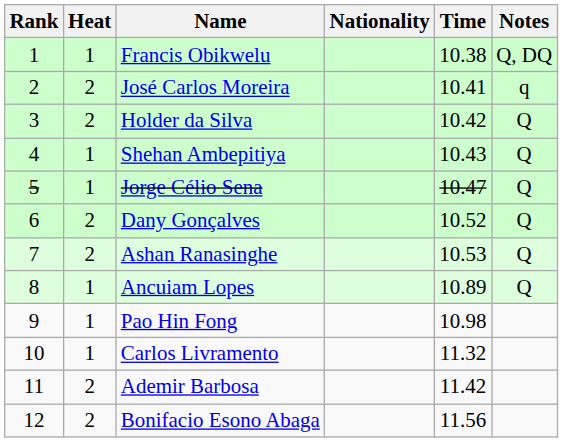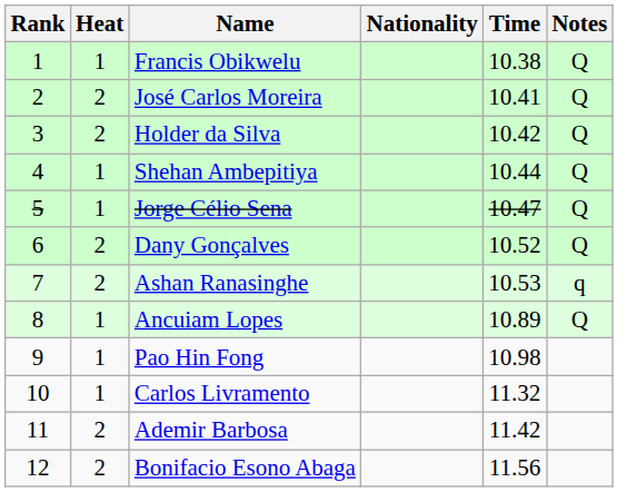 <table class="wikitable sortable" style="text-align:center">
 <tr>
 <th>Rank</th>
 <th>Heat</th>
 <th>Name</th>
 <th>Nationality</th>
 <th>Time</th>
 <th>Notes</th>
 </tr>
 <tr bgcolor=ccffcc>
 <td>1</td>
 <td>1</td>
 <td align=left><a href='#'>Francis Obikwelu</a></td>
 <td align=left></td>
 <td>10.38</td>
-<td>Q, DQ</td>
+<td>Q</td>
 </tr>
 <tr bgcolor=ccffcc>
 <td>2</td>
 <td>2</td>
 <td align=left><a href='#'>José Carlos Moreira</a></td>
 <td align=left></td>
 <td>10.41</td>
-<td>q</td>
+<td>Q</td>
 </tr>
 <tr bgcolor=ccffcc>
 <td>3</td>
 <td>2</td>
 <td align=left><a href='#'>Holder da Silva</a></td>
 <td align=left></td>
 <td>10.42</td>
 <td>Q</td>
 </tr>
 <tr bgcolor=ccffcc>
 <td>4</td>
 <td>1</td>
 <td align=left><a href='#'>Shehan Ambepitiya</a></td>
 <td align=left></td>
-<td>10.43</td>
+<td>10.44</td>
 <td>Q</td>
 </tr>
 <tr bgcolor=ccffcc>
 <td><s>5 </s></td>
 <td>1</td>
 <td align=left><s><a href='#'>Jorge Célio Sena</a></s></td>
 <td align=left><s> </s></td>
 <td><s>10.47 </s></td>
 <td>Q</td>
 </tr>
 <tr bgcolor=ccffcc>
 <td>6</td>
 <td>2</td>
 <td align=left><a href='#'>Dany Gonçalves</a></td>
 <td align=left></td>
 <td>10.52</td>
 <td>Q</td>
 </tr>
 <tr bgcolor=ddffdd>
 <td>7</td>
 <td>2</td>
 <td align=left><a href='#'>Ashan Ranasinghe</a></td>
 <td align=left></td>
 <td>10.53</td>
-<td>Q</td>
+<td>q</td>
 </tr>
 <tr bgcolor=ddffdd>
 <td>8</td>
 <td>1</td>
 <td align=left><a href='#'>Ancuiam Lopes</a></td>
 <td align=left></td>
 <td>10.89</td>
 <td>Q</td>
 </tr>
 <tr>
 <td>9</td>
 <td>1</td>
 <td align=left><a href='#'>Pao Hin Fong</a></td>
 <td align=left></td>
 <td>10.98</td>
 <td></td>
 </tr>
 <tr>
 <td>10</td>
 <td>1</td>
 <td align=left><a href='#'>Carlos Livramento</a></td>
 <td align=left></td>
 <td>11.32</td>
 <td></td>
 </tr>
 <tr>
 <td>11</td>
 <td>2</td>
 <td align=left><a href='#'>Ademir Barbosa</a></td>
 <td align=left></td>
 <td>11.42</td>
 <td></td>
 </tr>
 <tr>
 <td>12</td>
 <td>2</td>
 <td align=left><a href='#'>Bonifacio Esono Abaga</a></td>
 <td align=left></td>
 <td>11.56</td>
 <td></td>
 </tr>
 </table>
